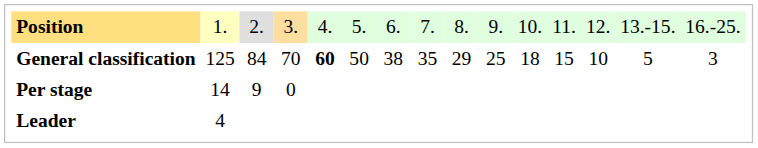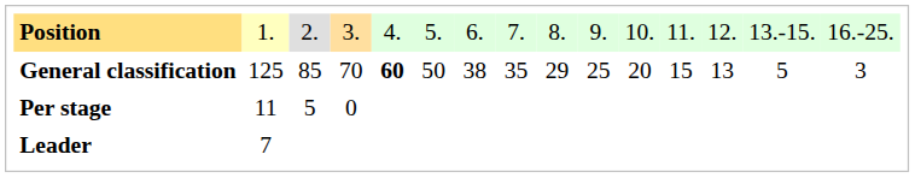 <table class="sortable" cellpadding="4" cellspacing="0" style="border: 1px solid silver; color: black; margin: 0 0 0.5em 0; background-color: white; padding: 5px; text-align: left; vertical-align: top; line-height: 1.1em;">
 <tr>
 <th scope=col; align="left" bgcolor="FFDF80">Position</th>
 <td width=20 bgcolor="#ffffbf" align="center">1.</td>
 <td width=20 bgcolor="#dfdfdf" align="center">2.</td>
 <td width=20 bgcolor="#ffdf9f" align="center">3.</td>
 <td width=20 bgcolor="#dfffdf" align="center">4.</td>
 <td width=20 bgcolor="#dfffdf" align="center">5.</td>
 <td width=20 bgcolor="#dfffdf" align="center">6.</td>
 <td width=20 bgcolor="#dfffdf" align="center">7.</td>
 <td width=20 bgcolor="#dfffdf" align="center">8.</td>
 <td width=20 bgcolor="#dfffdf" align="center">9.</td>
 <td width=20 bgcolor="#dfffdf" align="center">10.</td>
 <td width=20 bgcolor="#dfffdf" align="center">11.</td>
 <td width=20 bgcolor="#dfffdf" align="center">12.</td>
 <td width=20 bgcolor="#dfffdf" align="center">13.-15.</td>
 <td width=20 bgcolor="#dfffdf" align="center">16.-25.</td>
 </tr>
 <tr>
 <td><strong>General classification</strong></td>
 <td align="center">125</td>
-<td align="center">84</td>
+<td align="center">85</td>
 <td align="center">70</td>
 <td align="center"><strong>60</strong></td>
 <td align="center">50</td>
 <td align="center">38</td>
 <td align="center">35</td>
 <td align="center">29</td>
 <td align="center">25</td>
-<td align="center">18</td>
+<td align="center">20</td>
 <td align="center">15</td>
-<td align="center">10</td>
+<td align="center">13</td>
 <td align="center">5</td>
 <td align="center">3</td>
 </tr>
 <tr>
 <td><strong>Per stage</strong></td>
-<td align="center">14</td>
-<td align="center">9</td>
+<td align="center">11</td>
+<td align="center">5</td>
 <td align="center">0</td>
 <td align="center" colspan="10"></td>
 </tr>
 <tr>
 <td><strong>Leader</strong></td>
-<td align="center">4</td>
+<td align="center">7</td>
 <td align="center" colspan="16"></td>
 </tr>
 </table>
